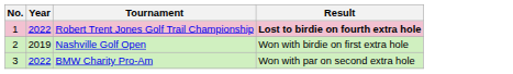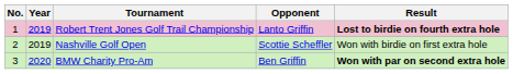 <table class="wikitable" style="font-size:95%;">
 <tr>
 <th>No.</th>
 <th>Year</th>
 <th>Tournament</th>
+<th>Opponent</th>
 <th>Result</th>
 </tr>
 <tr style="background:#F2C1D1;">
 <td align=center>1</td>
-<td><a href='#'>2022</a></td>
+<td><a href='#'>2019</a></td>
 <td><a href='#'>Robert Trent Jones Golf Trail Championship</a></td>
+<td> <a href='#'>Lanto Griffin</a></td>
 <td><strong>Lost to birdie on fourth extra hole</strong></td>
 </tr>
 <tr style="background:#D0F0C0;">
 <td align=center>2</td>
 <td>2019</td>
 <td><a href='#'>Nashville Golf Open</a></td>
+<td> <a href='#'>Scottie Scheffler</a></td>
 <td>Won with birdie on first extra hole</td>
 </tr>
 <tr style="background:#D0F0C0;">
 <td align=center>3</td>
-<td><a href='#'>2022</a></td>
+<td><a href='#'>2020</a></td>
 <td><a href='#'>BMW Charity Pro-Am</a></td>
-<td>Won with par on second extra hole</td>
+<td> <a href='#'>Ben Griffin</a></td>
+<td><strong>Won with par on second extra hole</strong></td>
 </tr>
 </table>
